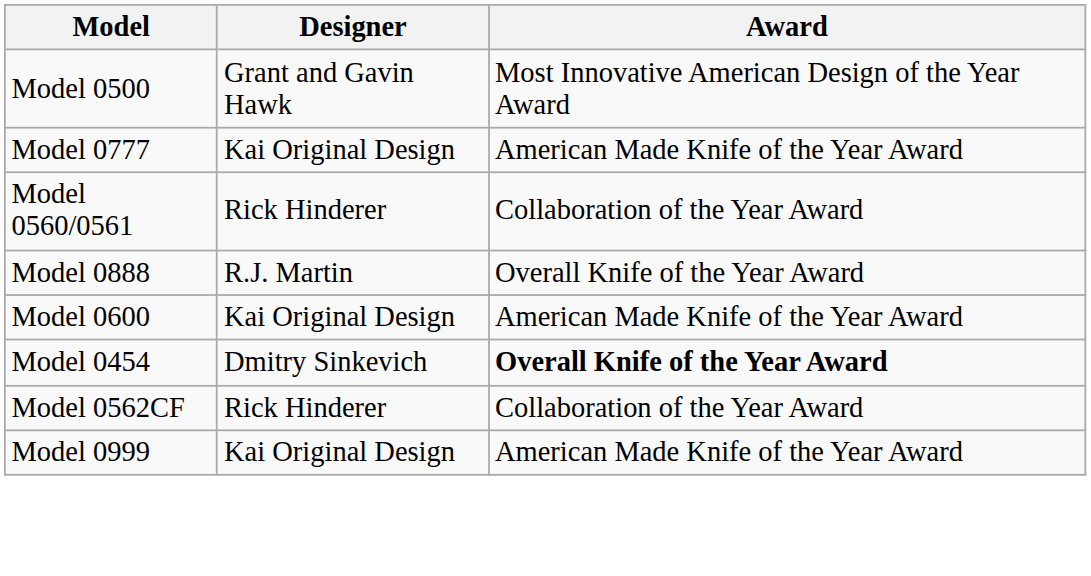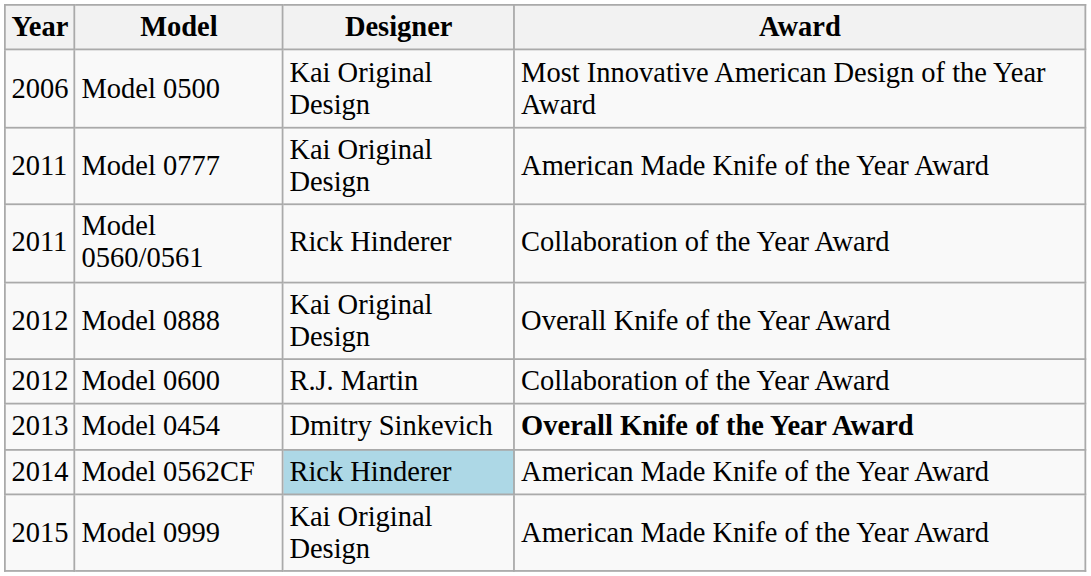 <table class="wikitable">
 <tr>
+<th>Year</th>
 <th>Model</th>
 <th>Designer</th>
 <th>Award</th>
 </tr>
 <tr>
+<td>2006</td>
 <td>Model 0500</td>
-<td>Grant and Gavin Hawk</td>
+<td>Kai Original Design</td>
 <td>Most Innovative American Design of the Year Award</td>
 </tr>
 <tr>
+<td>2011</td>
 <td>Model 0777</td>
 <td>Kai Original Design</td>
 <td>American Made Knife of the Year Award </td>
 </tr>
 <tr>
+<td>2011</td>
 <td>Model 0560/0561</td>
 <td>Rick Hinderer</td>
 <td>Collaboration of the Year Award </td>
 </tr>
 <tr>
+<td>2012</td>
 <td>Model 0888</td>
-<td>R.J. Martin</td>
+<td>Kai Original Design</td>
 <td>Overall Knife of the Year Award</td>
 </tr>
 <tr>
+<td>2012</td>
 <td>Model 0600</td>
-<td>Kai Original Design</td>
-<td>American Made Knife of the Year Award</td>
+<td>R.J. Martin</td>
+<td>Collaboration of the Year Award</td>
 </tr>
 <tr>
+<td>2013</td>
 <td>Model 0454</td>
 <td>Dmitry Sinkevich</td>
 <td><strong>Overall Knife of the Year Award</strong></td>
 </tr>
 <tr>
+<td>2014</td>
 <td>Model 0562CF</td>
-<td>Rick Hinderer</td>
-<td>Collaboration of the Year Award</td>
+<td style="background: lightblue;">Rick Hinderer</td>
+<td>American Made Knife of the Year Award</td>
 </tr>
 <tr>
+<td>2015</td>
 <td>Model 0999</td>
 <td>Kai Original Design</td>
 <td>American Made Knife of the Year Award </td>
 </tr>
 </table>
